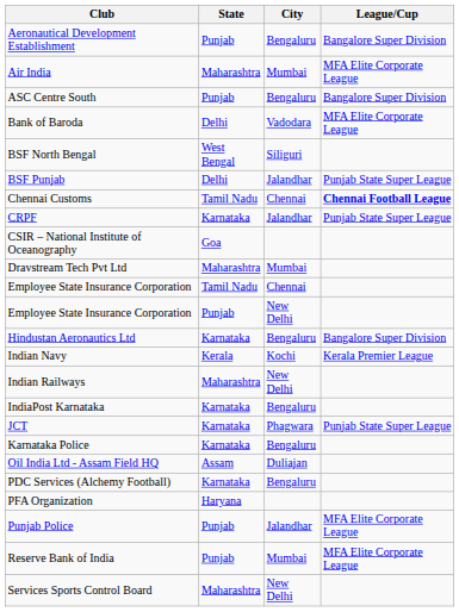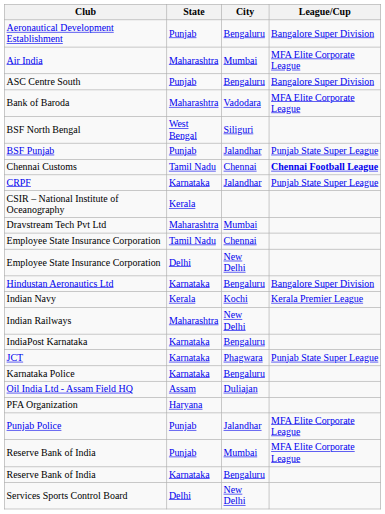 <table class="wikitable sortable">
 <tr>
 <th>Club</th>
 <th>State</th>
 <th>City</th>
 <th>League/Cup</th>
 </tr>
 <tr>
 <td><a href='#'>Aeronautical Development Establishment</a></td>
 <td><a href='#'>Punjab</a></td>
 <td><a href='#'>Bengaluru</a></td>
 <td><a href='#'>Bangalore Super Division</a></td>
 </tr>
 <tr>
 <td><a href='#'>Air India</a></td>
 <td><a href='#'>Maharashtra</a></td>
 <td><a href='#'>Mumbai</a></td>
 <td><a href='#'>MFA Elite Corporate League</a></td>
 </tr>
 <tr>
 <td>ASC Centre South</td>
 <td><a href='#'>Punjab</a></td>
 <td><a href='#'>Bengaluru</a></td>
 <td><a href='#'>Bangalore Super Division</a></td>
 </tr>
 <tr>
 <td>Bank of Baroda</td>
-<td><a href='#'>Delhi</a></td>
+<td><a href='#'>Maharashtra</a></td>
 <td><a href='#'>Vadodara</a></td>
 <td><a href='#'>MFA Elite Corporate League</a></td>
 </tr>
 <tr>
 <td>BSF North Bengal</td>
 <td><a href='#'>West Bengal</a></td>
 <td><a href='#'>Siliguri</a></td>
 </tr>
 <tr>
 <td><a href='#'>BSF Punjab</a></td>
-<td><a href='#'>Delhi</a></td>
+<td><a href='#'>Punjab</a></td>
 <td><a href='#'>Jalandhar</a></td>
 <td><a href='#'>Punjab State Super League</a></td>
 </tr>
 <tr>
 <td>Chennai Customs</td>
 <td><a href='#'>Tamil Nadu</a></td>
 <td><a href='#'>Chennai</a></td>
 <td><strong><a href='#'>Chennai Football League</a></strong></td>
 </tr>
 <tr>
 <td><a href='#'>CRPF</a></td>
 <td><a href='#'>Karnataka</a></td>
 <td><a href='#'>Jalandhar</a></td>
 <td><a href='#'>Punjab State Super League</a></td>
 </tr>
 <tr>
 <td>CSIR – National Institute of Oceanography</td>
-<td><a href='#'>Goa</a></td>
+<td><a href='#'>Kerala</a></td>
 <td></td>
 <td></td>
 </tr>
 <tr>
 <td>Dravstream Tech Pvt Ltd</td>
 <td><a href='#'>Maharashtra</a></td>
 <td><a href='#'>Mumbai</a></td>
 <td></td>
 </tr>
 <tr>
 <td>Employee State Insurance Corporation</td>
 <td><a href='#'>Tamil Nadu</a></td>
 <td><a href='#'>Chennai</a></td>
 <td></td>
 </tr>
 <tr>
 <td>Employee State Insurance Corporation</td>
-<td><a href='#'>Punjab</a></td>
+<td><a href='#'>Delhi</a></td>
 <td><a href='#'>New Delhi</a></td>
 <td></td>
 </tr>
 <tr>
 <td><a href='#'>Hindustan Aeronautics Ltd</a></td>
 <td><a href='#'>Karnataka</a></td>
 <td><a href='#'>Bengaluru</a></td>
 <td><a href='#'>Bangalore Super Division</a></td>
 </tr>
 <tr>
 <td>Indian Navy</td>
 <td><a href='#'>Kerala</a></td>
 <td><a href='#'>Kochi</a></td>
 <td><a href='#'>Kerala Premier League</a></td>
 </tr>
 <tr>
 <td>Indian Railways</td>
 <td><a href='#'>Maharashtra</a></td>
 <td><a href='#'>New Delhi</a></td>
 <td></td>
 </tr>
 <tr>
 <td>IndiaPost Karnataka</td>
 <td><a href='#'>Karnataka</a></td>
 <td><a href='#'>Bengaluru</a></td>
 <td></td>
 </tr>
 <tr>
 <td><a href='#'>JCT</a></td>
 <td><a href='#'>Karnataka</a></td>
 <td><a href='#'>Phagwara</a></td>
 <td><a href='#'>Punjab State Super League</a></td>
 </tr>
 <tr>
 <td>Karnataka Police</td>
 <td><a href='#'>Karnataka</a></td>
 <td><a href='#'>Bengaluru</a></td>
 <td></td>
 </tr>
 <tr>
 <td><a href='#'>Oil India Ltd - Assam Field HQ</a></td>
 <td><a href='#'>Assam</a></td>
 <td><a href='#'>Duliajan</a></td>
 <td></td>
 </tr>
 <tr>
-<td>PDC Services (Alchemy Football)</td>
-<td><a href='#'>Karnataka</a></td>
-<td><a href='#'>Bengaluru</a></td>
-<td></td>
-</tr>
-<tr>
 <td>PFA Organization</td>
 <td><a href='#'>Haryana</a></td>
 <td></td>
 <td></td>
 </tr>
 <tr>
 <td><a href='#'>Punjab Police</a></td>
 <td><a href='#'>Punjab</a></td>
 <td><a href='#'>Jalandhar</a></td>
 <td><a href='#'>MFA Elite Corporate League</a></td>
 </tr>
 <tr>
 <td>Reserve Bank of India</td>
 <td><a href='#'>Punjab</a></td>
 <td><a href='#'>Mumbai</a></td>
 <td><a href='#'>MFA Elite Corporate League</a></td>
 </tr>
 <tr>
+<td>Reserve Bank of India</td>
+<td><a href='#'>Karnataka</a></td>
+<td><a href='#'>Bengaluru</a></td>
+<td></td>
+</tr>
+<tr>
 <td>Services Sports Control Board</td>
-<td><a href='#'>Maharashtra</a></td>
+<td><a href='#'>Delhi</a></td>
 <td><a href='#'>New Delhi</a></td>
 <td></td>
 </tr>
 </table>
